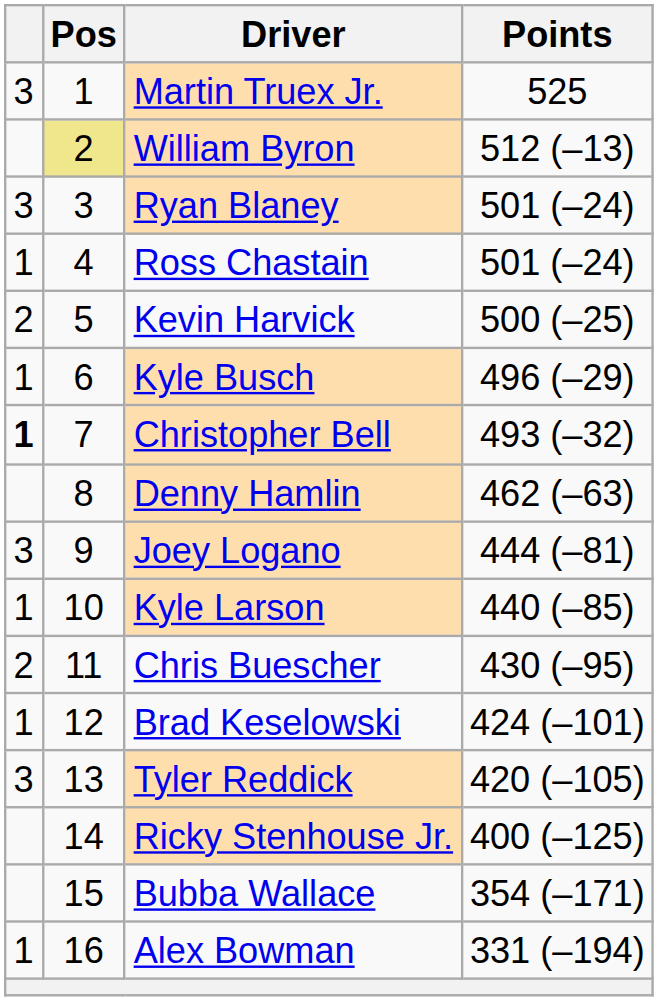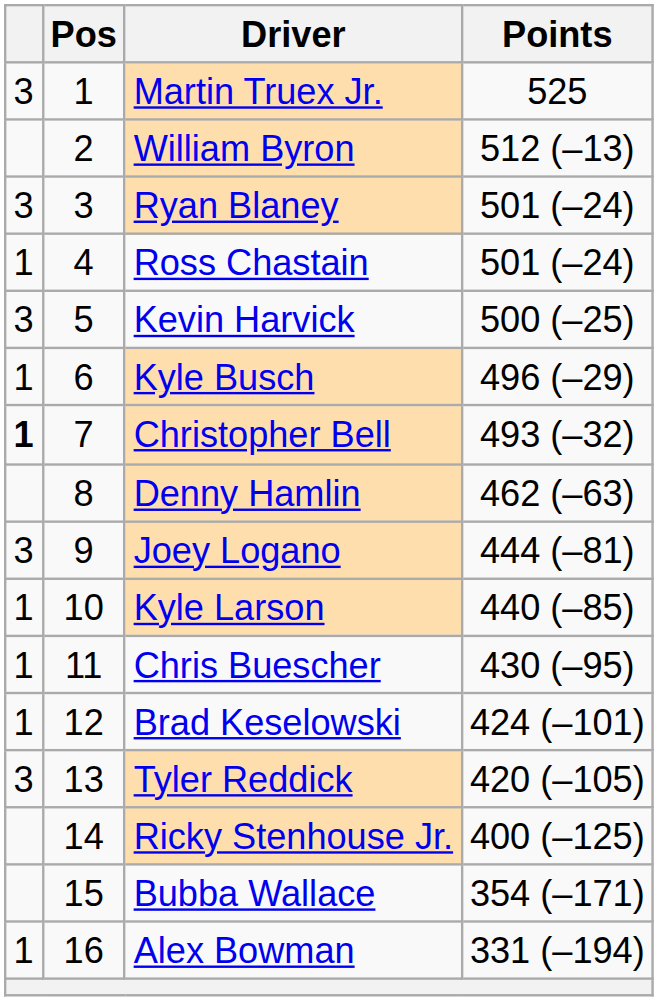 <table class="wikitable" style="font-size: 95%;">
 <tr>
 <th></th>
 <th>Pos</th>
 <th>Driver</th>
 <th>Points</th>
 </tr>
 <tr>
 <td align="left"> 3</td>
 <td style="text-align:center;">1</td>
 <td style="background:#FFDEAD;"><a href='#'>Martin Truex Jr.</a></td>
 <td style="text-align:center;">525</td>
 </tr>
 <tr>
 <td align="left"></td>
-<td style="background: khaki; text-align:center;">2</td>
+<td style="text-align:center;">2</td>
 <td style="background:#FFDEAD;"><a href='#'>William Byron</a></td>
 <td style="text-align:center;">512 (–13)</td>
 </tr>
 <tr>
 <td align="left"> 3</td>
 <td style="text-align:center;">3</td>
 <td style="background:#FFDEAD;"><a href='#'>Ryan Blaney</a></td>
 <td style="text-align:center;">501 (–24)</td>
 </tr>
 <tr>
 <td align="left"> 1</td>
 <td style="text-align:center;">4</td>
 <td><a href='#'>Ross Chastain</a></td>
 <td style="text-align:center;">501 (–24)</td>
 </tr>
 <tr>
-<td align="left"> 2</td>
+<td align="left"> 3</td>
 <td style="text-align:center;">5</td>
 <td><a href='#'>Kevin Harvick</a></td>
 <td style="text-align:center;">500 (–25)</td>
 </tr>
 <tr>
 <td align="left"> 1</td>
 <td style="text-align:center;">6</td>
 <td style="background:#FFDEAD;"><a href='#'>Kyle Busch</a></td>
 <td style="text-align:center;">496 (–29)</td>
 </tr>
 <tr>
 <td align="left"><strong> 1</strong></td>
 <td style="text-align:center;">7</td>
 <td style="background:#FFDEAD;"><a href='#'>Christopher Bell</a></td>
 <td style="text-align:center;">493 (–32)</td>
 </tr>
 <tr>
 <td align="left"></td>
 <td style="text-align:center;">8</td>
 <td style="background:#FFDEAD;"><a href='#'>Denny Hamlin</a></td>
 <td style="text-align:center;">462 (–63)</td>
 </tr>
 <tr>
 <td align="left"> 3</td>
 <td style="text-align:center;">9</td>
 <td style="background:#FFDEAD;"><a href='#'>Joey Logano</a></td>
 <td style="text-align:center;">444 (–81)</td>
 </tr>
 <tr>
 <td align="left"> 1</td>
 <td style="text-align:center;">10</td>
 <td style="background:#FFDEAD;"><a href='#'>Kyle Larson</a></td>
 <td style="text-align:center;">440 (–85)</td>
 </tr>
 <tr>
-<td align="left"> 2</td>
+<td align="left"> 1</td>
 <td style="text-align:center;">11</td>
 <td><a href='#'>Chris Buescher</a></td>
 <td style="text-align:center;">430 (–95)</td>
 </tr>
 <tr>
 <td align="left"> 1</td>
 <td style="text-align:center;">12</td>
 <td><a href='#'>Brad Keselowski</a></td>
 <td style="text-align:center;">424 (–101)</td>
 </tr>
 <tr>
 <td align="left"> 3</td>
 <td style="text-align:center;">13</td>
 <td style="background:#FFDEAD;"><a href='#'>Tyler Reddick</a></td>
 <td style="text-align:center;">420 (–105)</td>
 </tr>
 <tr>
 <td align="left"></td>
 <td style="text-align:center;">14</td>
 <td style="background:#FFDEAD;"><a href='#'>Ricky Stenhouse Jr.</a></td>
 <td style="text-align:center;">400 (–125)</td>
 </tr>
 <tr>
 <td align="left"></td>
 <td style="text-align:center;">15</td>
 <td><a href='#'>Bubba Wallace</a></td>
 <td style="text-align:center;">354 (–171)</td>
 </tr>
 <tr>
 <td align="left"> 1</td>
 <td style="text-align:center;">16</td>
 <td><a href='#'>Alex Bowman</a></td>
 <td style="text-align:center;">331 (–194)</td>
 </tr>
 <tr class="sortbottom">
 <th colspan="9"></th>
 </tr>
 </table>
